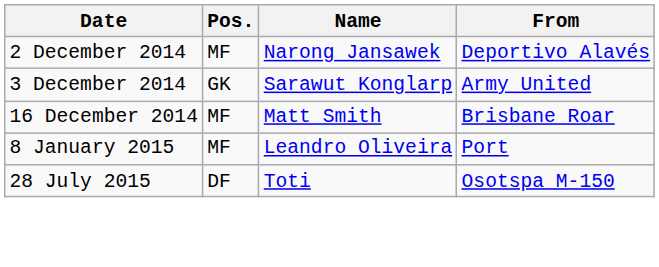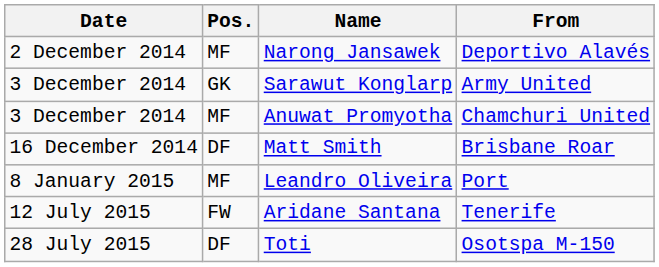 <table class="wikitable">
 <tr>
 <th>Date</th>
 <th>Pos.</th>
 <th>Name</th>
 <th>From</th>
 </tr>
 <tr>
 <td>2 December 2014</td>
 <td>MF</td>
 <td> <a href='#'>Narong Jansawek</a></td>
 <td> <a href='#'>Deportivo Alavés</a></td>
 </tr>
 <tr>
 <td>3 December 2014</td>
 <td>GK</td>
 <td> <a href='#'>Sarawut Konglarp</a></td>
 <td> <a href='#'>Army United</a></td>
 </tr>
 <tr>
+<td>3 December 2014</td>
+<td>MF</td>
+<td> <a href='#'>Anuwat Promyotha</a></td>
+<td> <a href='#'>Chamchuri United</a></td>
+</tr>
+<tr>
 <td>16 December 2014</td>
-<td>MF</td>
+<td>DF</td>
 <td> <a href='#'>Matt Smith</a></td>
 <td> <a href='#'>Brisbane Roar</a></td>
 </tr>
 <tr>
 <td>8 January 2015</td>
 <td>MF</td>
 <td> <a href='#'>Leandro Oliveira</a></td>
 <td> <a href='#'>Port</a></td>
 </tr>
 <tr>
+<td>12 July 2015</td>
+<td>FW</td>
+<td> <a href='#'>Aridane Santana</a></td>
+<td> <a href='#'>Tenerife</a></td>
+</tr>
+<tr>
 <td>28 July 2015</td>
 <td>DF</td>
 <td> <a href='#'>Toti</a></td>
 <td> <a href='#'>Osotspa M-150</a></td>
 </tr>
 </table>
